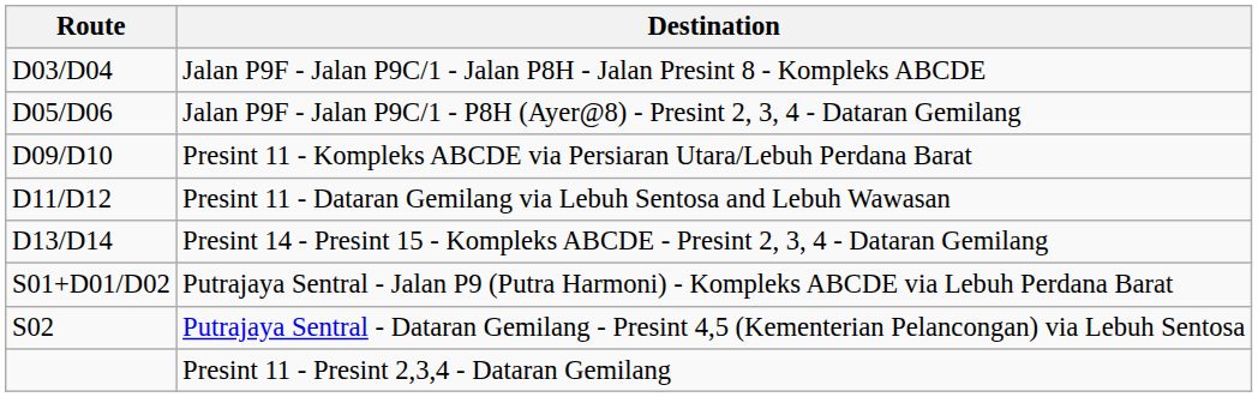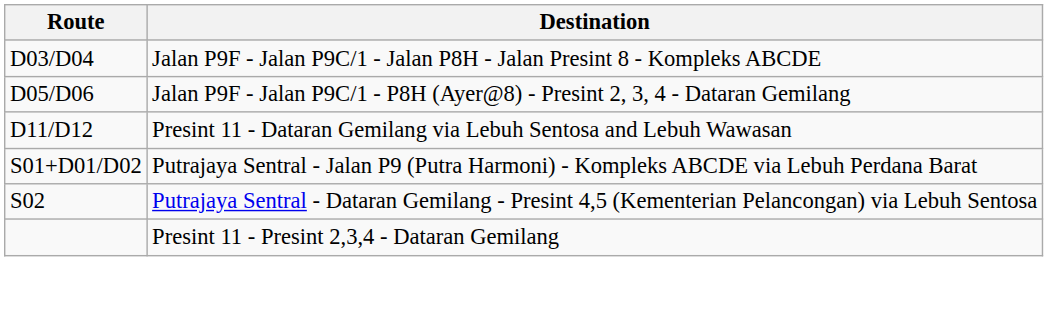 <table class="wikitable">
 <tr>
 <th>Route</th>
 <th>Destination</th>
 </tr>
 <tr>
 <td>D03/D04</td>
 <td>Jalan P9F - Jalan P9C/1 - Jalan P8H - Jalan Presint 8 - Kompleks ABCDE</td>
 </tr>
 <tr>
 <td>D05/D06</td>
 <td>Jalan P9F - Jalan P9C/1 - P8H (Ayer@8) - Presint 2, 3, 4 - Dataran Gemilang</td>
 </tr>
 <tr>
-<td>D09/D10</td>
-<td>Presint 11 - Kompleks ABCDE via Persiaran Utara/Lebuh Perdana Barat</td>
-</tr>
-<tr>
 <td>D11/D12</td>
 <td>Presint 11 - Dataran Gemilang via Lebuh Sentosa and Lebuh Wawasan</td>
-</tr>
-<tr>
-<td>D13/D14</td>
-<td>Presint 14 - Presint 15 - Kompleks ABCDE - Presint 2, 3, 4 - Dataran Gemilang</td>
 </tr>
 <tr>
 <td>S01+D01/D02</td>
 <td>Putrajaya Sentral - Jalan P9 (Putra Harmoni) - Kompleks ABCDE via Lebuh Perdana Barat</td>
 </tr>
 <tr>
 <td>S02</td>
 <td><a href='#'>Putrajaya Sentral</a> - Dataran Gemilang - Presint 4,5 (Kementerian Pelancongan) via Lebuh Sentosa</td>
 </tr>
 <tr>
 <td></td>
 <td>Presint 11 - Presint 2,3,4 - Dataran Gemilang</td>
 </tr>
 </table>
